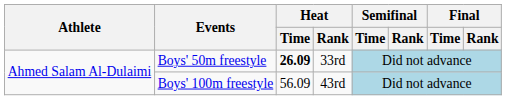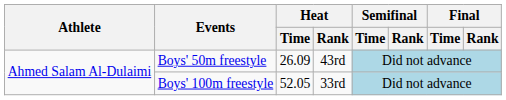 <table class=wikitable style="font-size:90%">
 <tr>
 <th rowspan="2">Athlete</th>
 <th rowspan="2">Events</th>
 <th colspan="2">Heat</th>
 <th colspan="2">Semifinal</th>
 <th colspan="2">Final</th>
 </tr>
 <tr>
 <th>Time</th>
 <th>Rank</th>
 <th>Time</th>
 <th>Rank</th>
 <th>Time</th>
 <th>Rank</th>
 </tr>
 <tr>
 <td rowspan=2><a href='#'>Ahmed Salam Al-Dulaimi</a></td>
 <td><a href='#'>Boys' 50m freestyle</a></td>
-<td align="center"><strong>26.09</strong></td>
-<td align="center">33rd</td>
+<td align="center">26.09</td>
+<td align="center">43rd</td>
 <td align=center colspan="4" bgcolor="lightblue">Did not advance</td>
 </tr>
 <tr>
 <td><a href='#'>Boys' 100m freestyle</a></td>
-<td align="center">56.09</td>
-<td align="center">43rd</td>
+<td align="center">52.05</td>
+<td align="center">33rd</td>
 <td align=center colspan="4" bgcolor="lightblue">Did not advance</td>
 </tr>
 </table>
